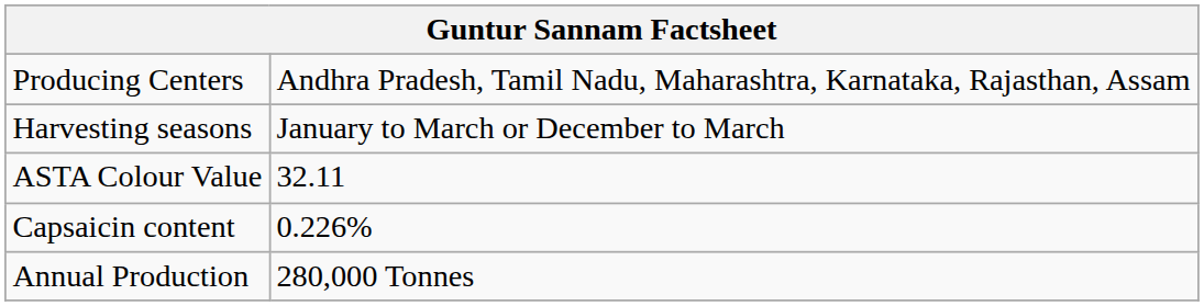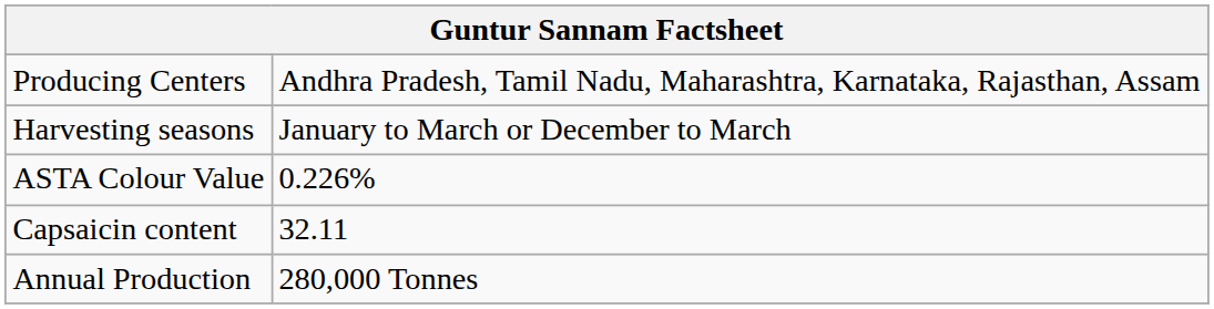 <table class="wikitable">
 <tr>
 <th colspan="2">Guntur Sannam Factsheet</th>
 </tr>
 <tr>
 <td>Producing Centers</td>
 <td>Andhra Pradesh, Tamil Nadu, Maharashtra, Karnataka, Rajasthan, Assam</td>
 </tr>
 <tr>
 <td>Harvesting seasons</td>
 <td>January to March or December to March</td>
 </tr>
 <tr>
 <td>ASTA Colour Value</td>
-<td>32.11</td>
+<td>0.226%</td>
 </tr>
 <tr>
 <td>Capsaicin content</td>
-<td>0.226%</td>
+<td>32.11</td>
 </tr>
 <tr>
 <td>Annual Production</td>
 <td>280,000 Tonnes</td>
 </tr>
 </table>
